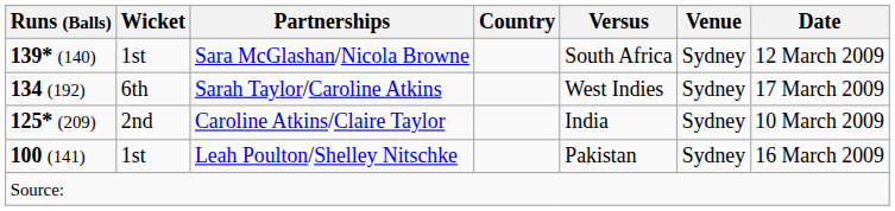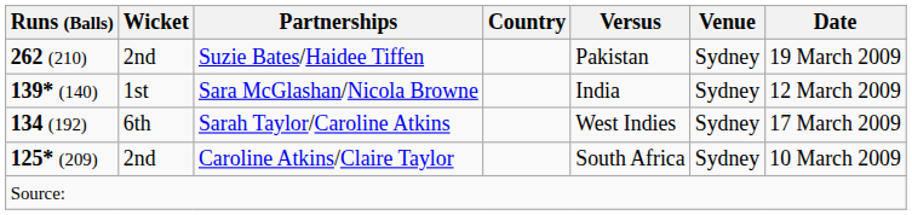 <table class="wikitable">
 <tr>
 <th>Runs <small>(Balls)</small></th>
 <th>Wicket</th>
 <th>Partnerships</th>
 <th>Country</th>
 <th>Versus</th>
 <th>Venue</th>
 <th>Date</th>
 </tr>
 <tr>
+<td><strong>262</strong> <small>(210)</small></td>
+<td>2nd</td>
+<td><a href='#'>Suzie Bates</a>/<a href='#'>Haidee Tiffen</a></td>
+<td></td>
+<td>Pakistan</td>
+<td>Sydney</td>
+<td>19 March 2009</td>
+</tr>
+<tr>
 <td><strong>139*</strong> <small>(140)</small></td>
 <td>1st</td>
 <td><a href='#'>Sara McGlashan</a>/<a href='#'>Nicola Browne</a></td>
 <td></td>
-<td>South Africa</td>
+<td>India</td>
 <td>Sydney</td>
 <td>12 March 2009</td>
 </tr>
 <tr>
 <td><strong>134</strong> <small>(192)</small></td>
 <td>6th</td>
 <td><a href='#'>Sarah Taylor</a>/<a href='#'>Caroline Atkins</a></td>
 <td></td>
 <td>West Indies</td>
 <td>Sydney</td>
 <td>17 March 2009</td>
 </tr>
 <tr>
 <td><strong>125*</strong> <small>(209)</small></td>
 <td>2nd</td>
 <td><a href='#'>Caroline Atkins</a>/<a href='#'>Claire Taylor</a></td>
 <td></td>
-<td>India</td>
+<td>South Africa</td>
 <td>Sydney</td>
 <td>10 March 2009</td>
-</tr>
-<tr>
-<td><strong>100</strong> <small>(141)</small></td>
-<td>1st</td>
-<td><a href='#'>Leah Poulton</a>/<a href='#'>Shelley Nitschke</a></td>
-<td></td>
-<td>Pakistan</td>
-<td>Sydney</td>
-<td>16 March 2009</td>
 </tr>
 <tr>
 <td colspan=7><small>Source: </small></td>
 </tr>
 </table>
